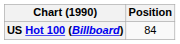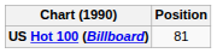 <table class="wikitable sortable plainrowheaders">
 <tr>
 <th>Chart (1990)</th>
 <th>Position</th>
 </tr>
 <tr>
 <th scope="row">US <a href='#'>Hot 100</a> (<em><a href='#'>Billboard</a></em>)</th>
-<td style="text-align:center;">84</td>
+<td style="text-align:center;">81</td>
 </tr>
 </table>
